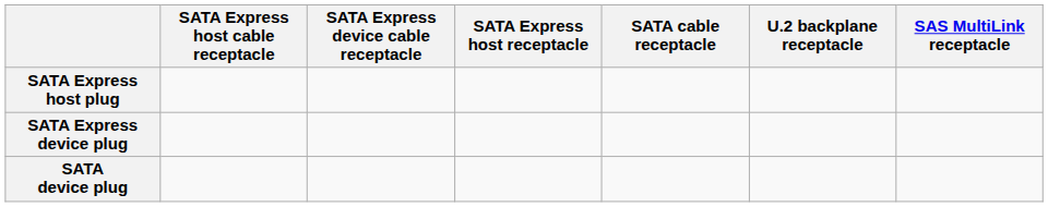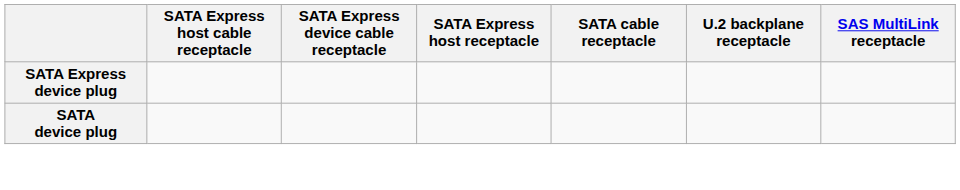 <table class="wikitable" style="margin-left: auto; margin-right: auto; min-width: 60em;">
 <tr>
 <th style="min-width: 9em;"> </th>
 <th style="min-width: 8.5em;">SATA Express<br>host cable<br>receptacle</th>
 <th style="min-width: 8.5em;">SATA Express<br>device cable<br>receptacle</th>
 <th style="min-width: 8.5em;">SATA Express<br>host receptacle</th>
 <th style="min-width: 8.5em;">SATA cable<br>receptacle</th>
 <th style="min-width: 8.5em;">U.2 backplane<br>receptacle</th>
 <th style="min-width: 8.5em;"><a href='#'>SAS MultiLink</a><br>receptacle</th>
-</tr>
-<tr>
-<th>SATA Express<br>host plug</th>
-<td></td>
-<td></td>
-<td></td>
-<td></td>
-<td></td>
-<td></td>
 </tr>
 <tr>
 <th>SATA Express<br>device plug</th>
 <td></td>
 <td></td>
 <td></td>
 <td></td>
 <td></td>
 <td></td>
 </tr>
 <tr>
 <th>SATA<br>device plug</th>
 <td></td>
 <td></td>
 <td></td>
 <td></td>
 <td></td>
 <td></td>
 </tr>
 </table>
